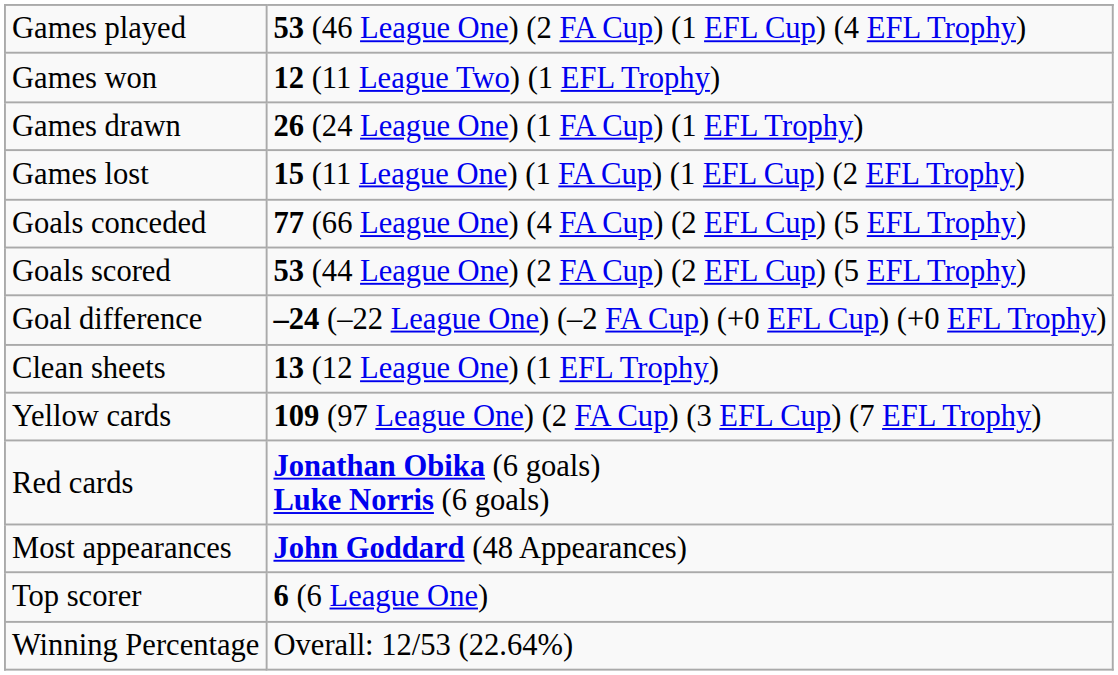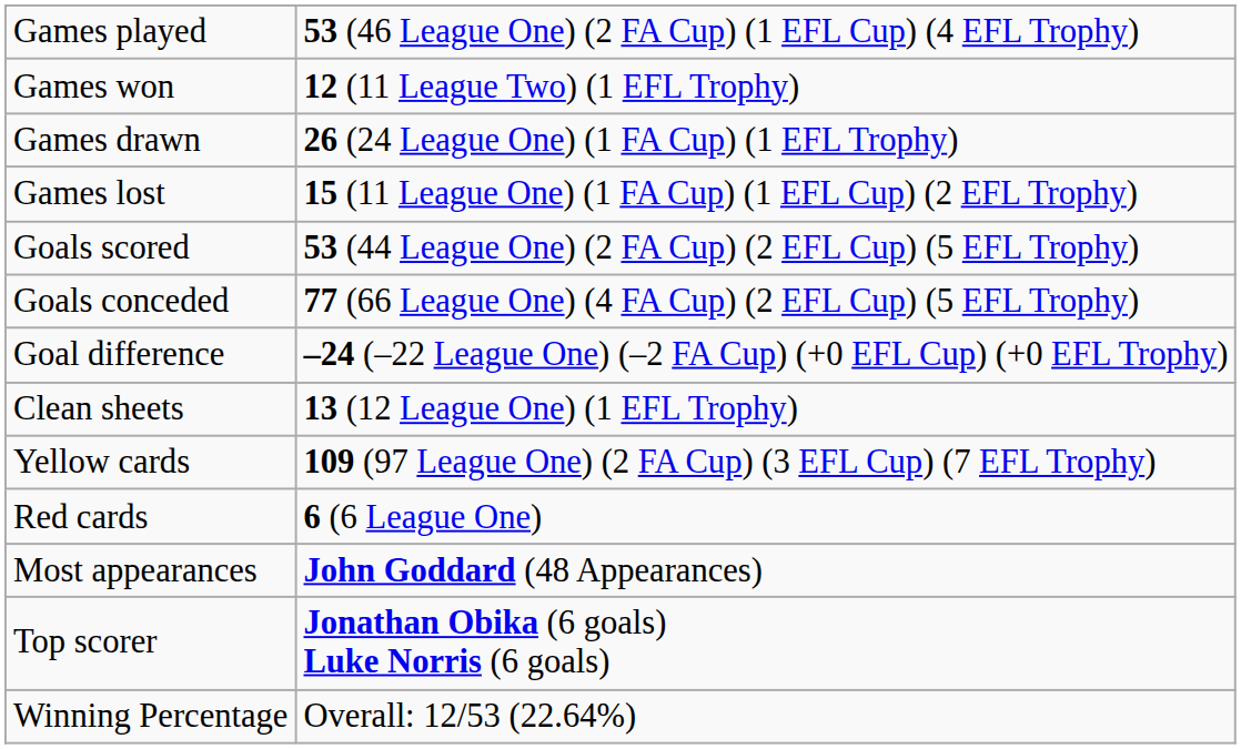 <table class="wikitable">
 <tr>
 <td>Games played</td>
 <td><strong>53</strong> (46 <a href='#'>League One</a>) (2 <a href='#'>FA Cup</a>) (1 <a href='#'>EFL Cup</a>) (4 <a href='#'>EFL Trophy</a>)</td>
 </tr>
 <tr>
 <td>Games won</td>
 <td><strong>12</strong> (11 <a href='#'>League Two</a>) (1 <a href='#'>EFL Trophy</a>)</td>
 </tr>
 <tr>
 <td>Games drawn</td>
 <td><strong>26</strong> (24 <a href='#'>League One</a>) (1 <a href='#'>FA Cup</a>) (1 <a href='#'>EFL Trophy</a>)</td>
 </tr>
 <tr>
 <td>Games lost</td>
 <td><strong>15</strong> (11 <a href='#'>League One</a>) (1 <a href='#'>FA Cup</a>) (1 <a href='#'>EFL Cup</a>) (2 <a href='#'>EFL Trophy</a>)</td>
 </tr>
 <tr>
+<td>Goals scored</td>
+<td><strong>53</strong> (44 <a href='#'>League One</a>) (2 <a href='#'>FA Cup</a>) (2 <a href='#'>EFL Cup</a>) (5 <a href='#'>EFL Trophy</a>)</td>
+</tr>
+<tr>
 <td>Goals conceded</td>
 <td><strong>77</strong> (66 <a href='#'>League One</a>) (4 <a href='#'>FA Cup</a>) (2 <a href='#'>EFL Cup</a>) (5 <a href='#'>EFL Trophy</a>)</td>
-</tr>
-<tr>
-<td>Goals scored</td>
-<td><strong>53</strong> (44 <a href='#'>League One</a>) (2 <a href='#'>FA Cup</a>) (2 <a href='#'>EFL Cup</a>) (5 <a href='#'>EFL Trophy</a>)</td>
 </tr>
 <tr>
 <td>Goal difference</td>
 <td><strong>–24</strong> (–22 <a href='#'>League One</a>) (–2 <a href='#'>FA Cup</a>) (+0 <a href='#'>EFL Cup</a>) (+0 <a href='#'>EFL Trophy</a>)</td>
 </tr>
 <tr>
 <td>Clean sheets</td>
 <td><strong>13</strong> (12 <a href='#'>League One</a>) (1 <a href='#'>EFL Trophy</a>)</td>
 </tr>
 <tr>
 <td>Yellow cards</td>
 <td><strong>109</strong> (97 <a href='#'>League One</a>) (2 <a href='#'>FA Cup</a>) (3 <a href='#'>EFL Cup</a>) (7 <a href='#'>EFL Trophy</a>)</td>
 </tr>
 <tr>
 <td>Red cards</td>
-<td> <strong><a href='#'>Jonathan Obika</a></strong> (6 goals)<br> <strong><a href='#'>Luke Norris</a></strong> (6 goals)</td>
+<td><strong>6</strong> (6 <a href='#'>League One</a>)</td>
 </tr>
 <tr>
 <td>Most appearances</td>
 <td> <strong><a href='#'>John Goddard</a></strong> (48 Appearances)</td>
 </tr>
 <tr>
 <td>Top scorer</td>
-<td><strong>6</strong> (6 <a href='#'>League One</a>)</td>
+<td> <strong><a href='#'>Jonathan Obika</a></strong> (6 goals)<br> <strong><a href='#'>Luke Norris</a></strong> (6 goals)</td>
 </tr>
 <tr>
 <td>Winning Percentage</td>
 <td>Overall: 12/53 (22.64%)</td>
 </tr>
 </table>
